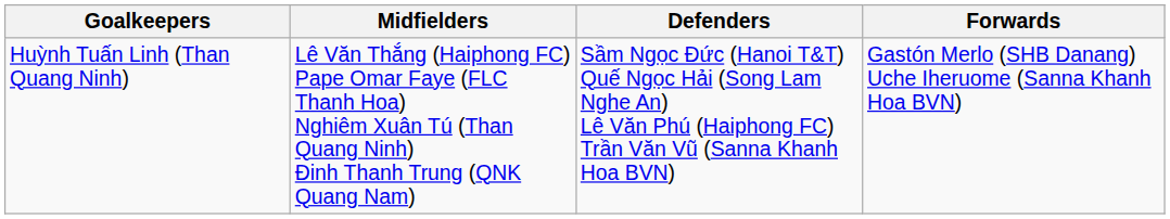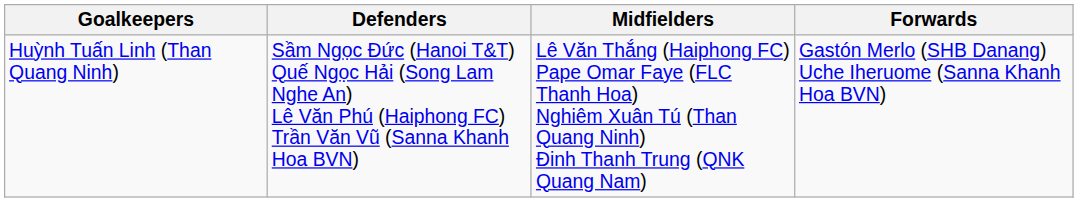 <table class="wikitable" style="mArgin: 0 auto;">
 <tr>
 <th>Goalkeepers</th>
+<th>Defenders</th>
 <th>Midfielders</th>
-<th>Defenders</th>
 <th>Forwards</th>
 </tr>
 <tr>
 <td valign=top> <a href='#'>Huỳnh Tuấn Linh</a> (<a href='#'>Than Quang Ninh</a>)</td>
+<td valign=top> <a href='#'>Sầm Ngọc Đức</a> (<a href='#'>Hanoi T&T</a>)<br> <a href='#'>Quế Ngọc Hải</a> (<a href='#'>Song Lam Nghe An</a>)<br> <a href='#'>Lê Văn Phú</a> (<a href='#'>Haiphong FC</a>)<br> <a href='#'>Trần Văn Vũ</a> (<a href='#'>Sanna Khanh Hoa BVN</a>)</td>
 <td valign=top> <a href='#'>Lê Văn Thắng</a> (<a href='#'>Haiphong FC</a>)<br> <a href='#'>Pape Omar Faye</a> (<a href='#'>FLC Thanh Hoa</a>)<br> <a href='#'>Nghiêm Xuân Tú</a> (<a href='#'>Than Quang Ninh</a>)<br> <a href='#'>Đinh Thanh Trung</a> (<a href='#'>QNK Quang Nam</a>)</td>
-<td valign=top> <a href='#'>Sầm Ngọc Đức</a> (<a href='#'>Hanoi T&T</a>)<br> <a href='#'>Quế Ngọc Hải</a> (<a href='#'>Song Lam Nghe An</a>)<br> <a href='#'>Lê Văn Phú</a> (<a href='#'>Haiphong FC</a>)<br> <a href='#'>Trần Văn Vũ</a> (<a href='#'>Sanna Khanh Hoa BVN</a>)</td>
 <td valign=top> <a href='#'>Gastón Merlo</a> (<a href='#'>SHB Danang</a>)<br> <a href='#'>Uche Iheruome</a> (<a href='#'>Sanna Khanh Hoa BVN</a>)</td>
 </tr>
 </table>
